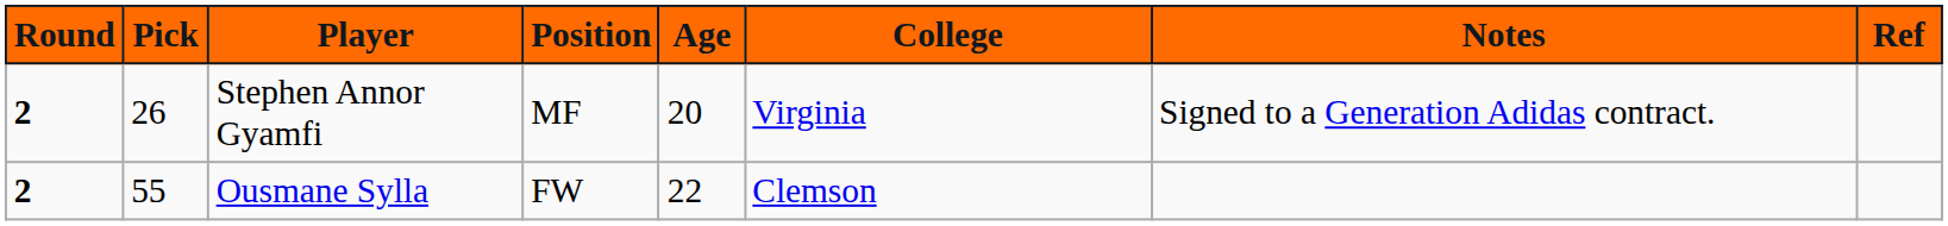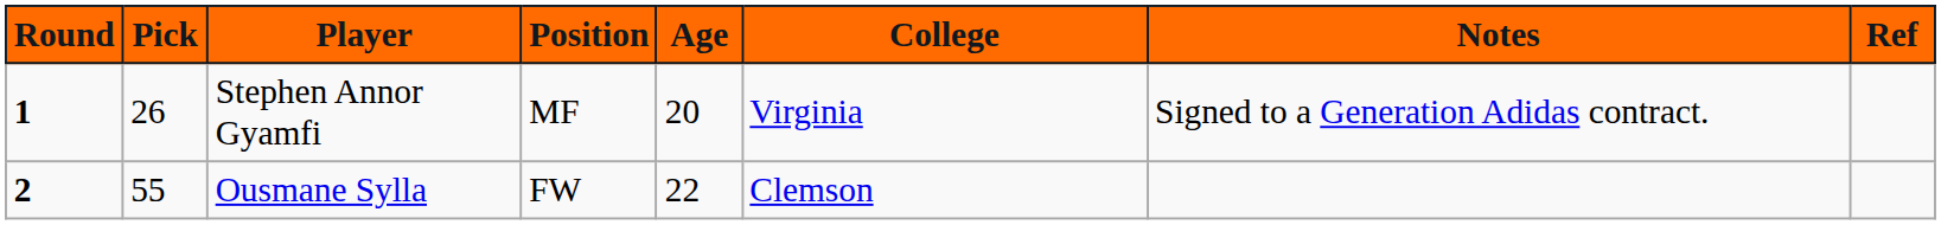 <table class="wikitable" style="text-align:left; font-size:95%;">
 <tr>
 <th style="background:#FF6B00; color:#101820; border:1px solid #101820; width:30px;">Round</th>
 <th style="background:#FF6B00; color:#101820; border:1px solid #101820; width:30px;">Pick</th>
 <th style="background:#FF6B00; color:#101820; border:1px solid #101820; width:130px;">Player</th>
 <th style="background:#FF6B00; color:#101820; border:1px solid #101820; width:50px;">Position</th>
 <th style="background:#FF6B00; color:#101820; border:1px solid #101820; width:30px;">Age</th>
 <th style="background:#FF6B00; color:#101820; border:1px solid #101820; width:170px;">College</th>
 <th style="background:#FF6B00; color:#101820; border:1px solid #101820; width:300px;">Notes</th>
 <th style="background:#FF6B00; color:#101820; border:1px solid #101820; width:30px;">Ref</th>
 </tr>
 <tr>
-<td><strong>2</strong></td>
+<td><strong>1</strong></td>
 <td>26</td>
 <td> Stephen Annor Gyamfi</td>
 <td>MF</td>
 <td>20</td>
 <td><a href='#'>Virginia</a></td>
 <td>Signed to a <a href='#'>Generation Adidas</a> contract.</td>
 <td></td>
 </tr>
 <tr>
 <td><strong>2</strong></td>
 <td>55</td>
 <td> <a href='#'>Ousmane Sylla</a></td>
 <td>FW</td>
 <td>22</td>
 <td><a href='#'>Clemson</a></td>
 <td></td>
 <td></td>
 </tr>
 </table>
